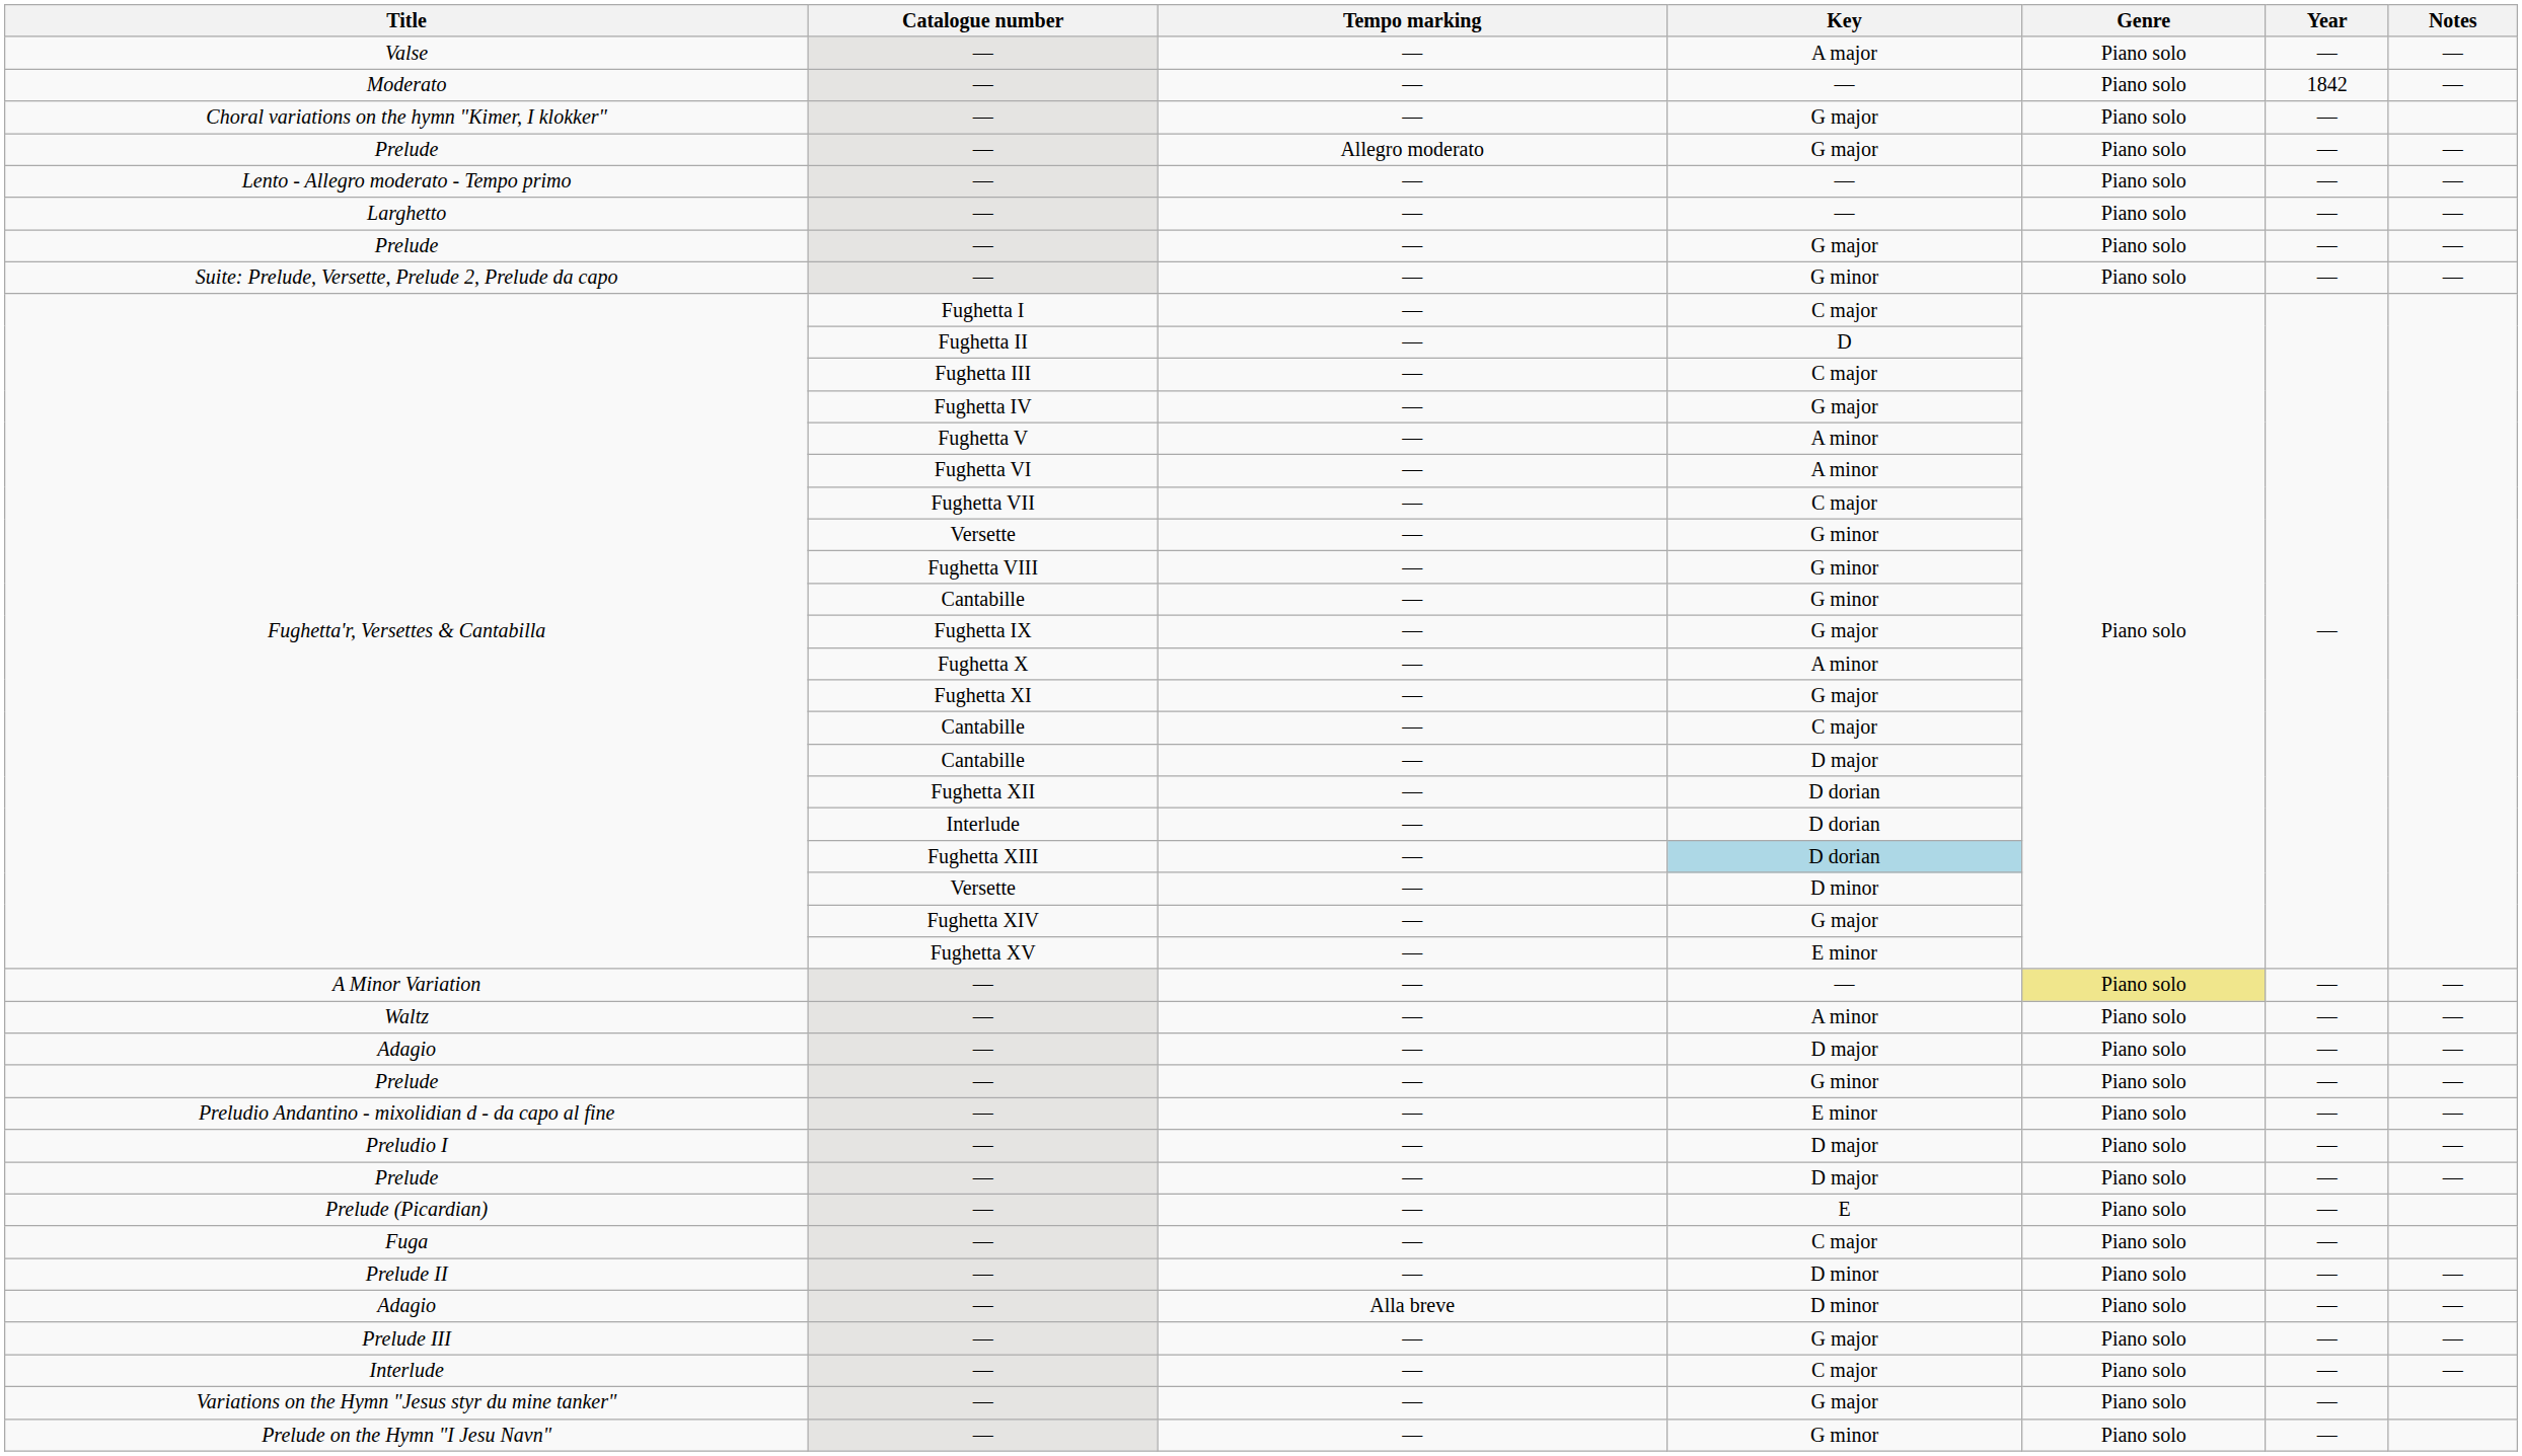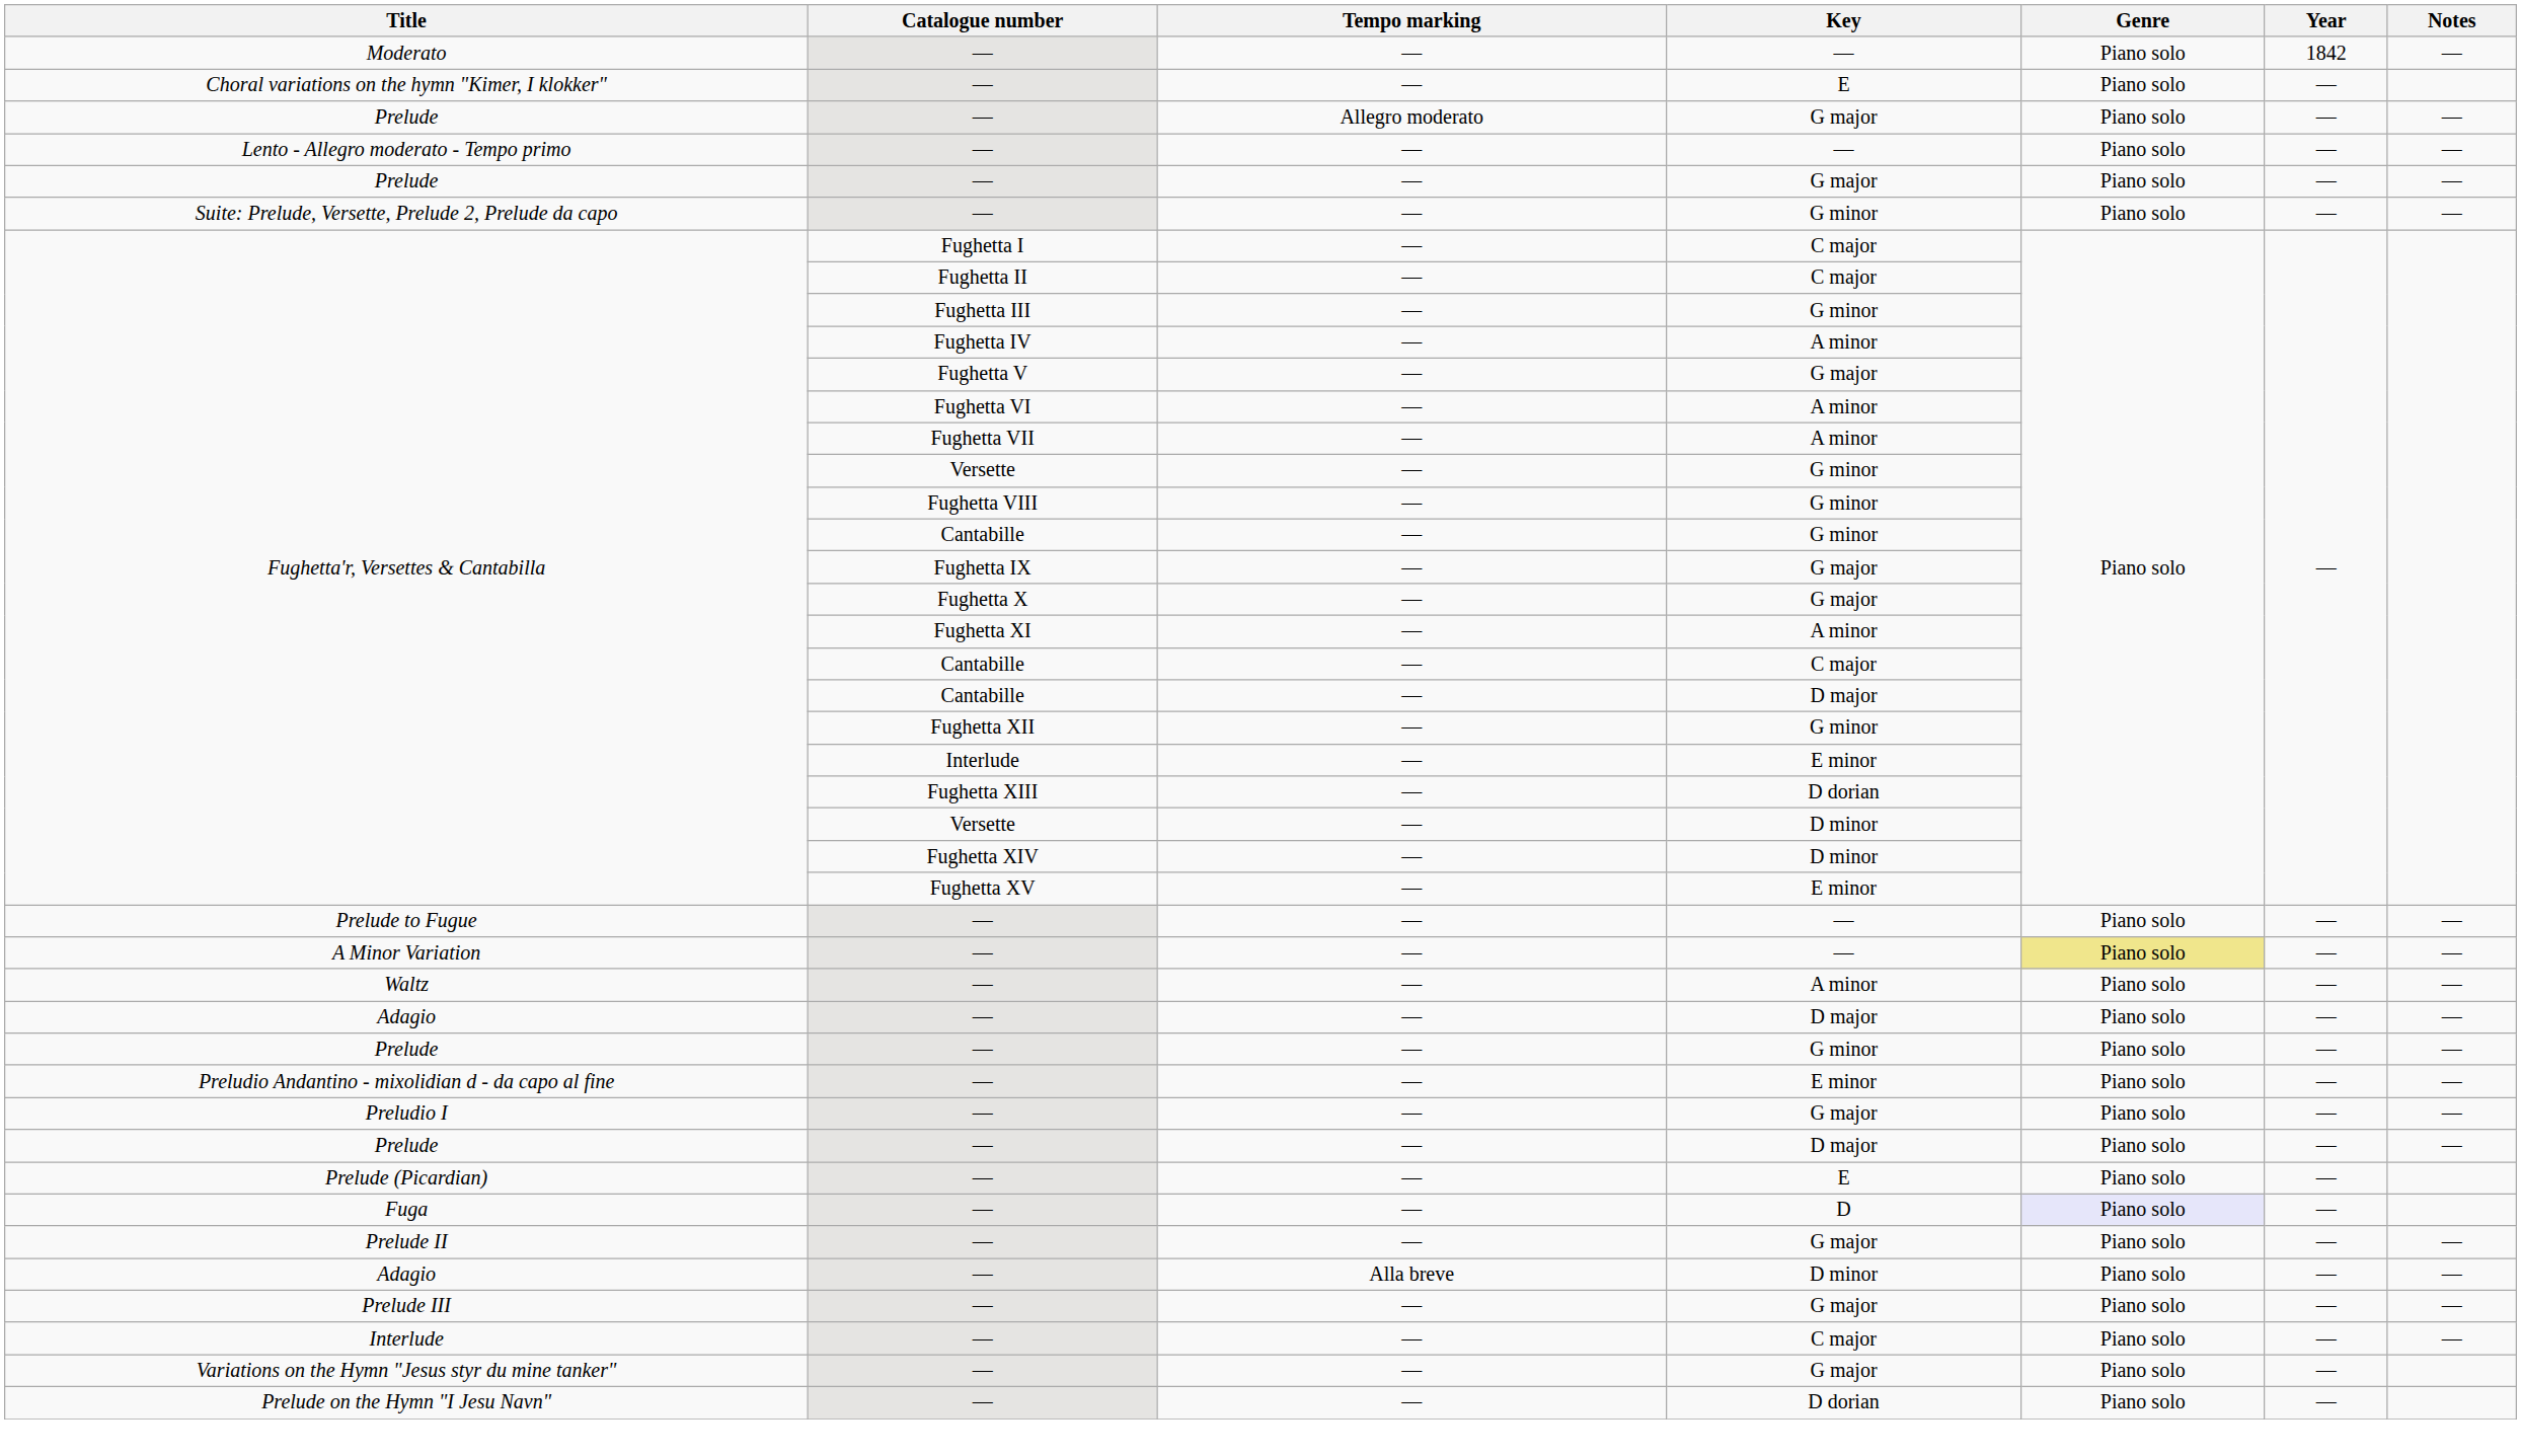 <table class="wikitable sortable" style="width:100%; text-align: center">
 <tr>
 <th width= 277>Title</th>
 <th width= 116  class="unsortable">Catalogue number</th>
 <th width="173">Tempo marking</th>
 <th width="118">Key</th>
 <th width=  79>Genre</th>
 <th width=  36>Year</th>
 <th width=  20  class="unsortable">Notes</th>
-</tr>
-<tr>
-<td><em>Valse</em></td>
-<td style="background-color:#E5E4E2;">—</td>
-<td>—</td>
-<td>A major</td>
-<td>Piano solo</td>
-<td>—</td>
-<td>—</td>
 </tr>
 <tr>
 <td><em>Moderato</em></td>
 <td style="background-color:#E5E4E2;">—</td>
 <td>—</td>
 <td>—</td>
 <td>Piano solo</td>
 <td>1842</td>
 <td>—</td>
 </tr>
 <tr>
 <td><em>Choral variations on the hymn "Kimer, I klokker"</em></td>
 <td style="background-color:#E5E4E2;">—</td>
 <td>—</td>
-<td>G major</td>
+<td>E</td>
 <td>Piano solo</td>
 <td>—</td>
 <td></td>
 </tr>
 <tr>
 <td><em>Prelude</em></td>
 <td style="background-color:#E5E4E2;">—</td>
 <td>Allegro moderato</td>
 <td>G major</td>
 <td>Piano solo</td>
 <td>—</td>
 <td>—</td>
 </tr>
 <tr>
 <td><em>Lento - Allegro moderato - Tempo primo</em></td>
-<td style="background-color:#E5E4E2;">—</td>
-<td>—</td>
-<td>—</td>
-<td>Piano solo</td>
-<td>—</td>
-<td>—</td>
-</tr>
-<tr>
-<td><em>Larghetto</em></td>
 <td style="background-color:#E5E4E2;">—</td>
 <td>—</td>
 <td>—</td>
 <td>Piano solo</td>
 <td>—</td>
 <td>—</td>
 </tr>
 <tr>
 <td><em>Prelude</em></td>
 <td style="background-color:#E5E4E2;">—</td>
 <td>—</td>
 <td>G major</td>
 <td>Piano solo</td>
 <td>—</td>
 <td>—</td>
 </tr>
 <tr>
 <td><em>Suite: Prelude, Versette, Prelude 2, Prelude da capo</em></td>
 <td style="background-color:#E5E4E2;">—</td>
 <td>—</td>
 <td>G minor</td>
 <td>Piano solo</td>
 <td>—</td>
 <td>—</td>
 </tr>
 <tr>
 <td rowspan="21"><em>Fughetta'r, Versettes & Cantabilla</em></td>
 <td>Fughetta I</td>
 <td>—</td>
 <td>C major</td>
 <td rowspan="21">Piano solo</td>
 <td rowspan="21">—</td>
 <td rowspan="21"></td>
 </tr>
 <tr>
 <td>Fughetta II</td>
 <td>—</td>
-<td>D</td>
+<td>C major</td>
 </tr>
 <tr>
 <td>Fughetta III</td>
 <td>—</td>
-<td>C major</td>
+<td>G minor</td>
 </tr>
 <tr>
 <td>Fughetta IV</td>
 <td>—</td>
-<td>G major</td>
+<td>A minor</td>
 </tr>
 <tr>
 <td>Fughetta V</td>
 <td>—</td>
-<td>A minor</td>
+<td>G major</td>
 </tr>
 <tr>
 <td>Fughetta VI</td>
 <td>—</td>
 <td>A minor</td>
 </tr>
 <tr>
 <td>Fughetta VII</td>
 <td>—</td>
-<td>C major</td>
+<td>A minor</td>
 </tr>
 <tr>
 <td>Versette</td>
 <td>—</td>
 <td>G minor</td>
 </tr>
 <tr>
 <td>Fughetta VIII</td>
 <td>—</td>
 <td>G minor</td>
 </tr>
 <tr>
 <td>Cantabille</td>
 <td>—</td>
 <td>G minor</td>
 </tr>
 <tr>
 <td>Fughetta IX</td>
 <td>—</td>
 <td>G major</td>
 </tr>
 <tr>
 <td>Fughetta X</td>
 <td>—</td>
-<td>A minor</td>
+<td>G major</td>
 </tr>
 <tr>
 <td>Fughetta XI</td>
 <td>—</td>
-<td>G major</td>
+<td>A minor</td>
 </tr>
 <tr>
 <td>Cantabille</td>
 <td>—</td>
 <td>C major</td>
 </tr>
 <tr>
 <td>Cantabille</td>
 <td>—</td>
 <td>D major</td>
 </tr>
 <tr>
 <td>Fughetta XII</td>
 <td>—</td>
-<td>D dorian</td>
+<td>G minor</td>
 </tr>
 <tr>
 <td>Interlude</td>
 <td>—</td>
-<td>D dorian</td>
+<td>E minor</td>
 </tr>
 <tr>
 <td>Fughetta XIII</td>
 <td>—</td>
-<td style="background: lightblue;">D dorian</td>
+<td>D dorian</td>
 </tr>
 <tr>
 <td>Versette</td>
 <td>—</td>
 <td>D minor</td>
 </tr>
 <tr>
 <td>Fughetta XIV</td>
 <td>—</td>
-<td>G major</td>
+<td>D minor</td>
 </tr>
 <tr>
 <td>Fughetta XV</td>
 <td>—</td>
 <td>E minor</td>
+</tr>
+<tr>
+<td><em>Prelude to Fugue</em></td>
+<td style="background-color:#E5E4E2;">—</td>
+<td>—</td>
+<td>—</td>
+<td>Piano solo</td>
+<td>—</td>
+<td>—</td>
 </tr>
 <tr>
 <td><em>A Minor Variation</em></td>
 <td style="background-color:#E5E4E2;">—</td>
 <td>—</td>
 <td>—</td>
 <td style="background: khaki;">Piano solo</td>
 <td>—</td>
 <td>—</td>
 </tr>
 <tr>
 <td><em>Waltz</em></td>
 <td style="background-color:#E5E4E2;">—</td>
 <td>—</td>
 <td>A minor</td>
 <td>Piano solo</td>
 <td>—</td>
 <td>—</td>
 </tr>
 <tr>
 <td><em>Adagio</em></td>
 <td style="background-color:#E5E4E2;">—</td>
 <td>—</td>
 <td>D major</td>
 <td>Piano solo</td>
 <td>—</td>
 <td>—</td>
 </tr>
 <tr>
 <td><em>Prelude</em></td>
 <td style="background-color:#E5E4E2;">—</td>
 <td>—</td>
 <td>G minor</td>
 <td>Piano solo</td>
 <td>—</td>
 <td>—</td>
 </tr>
 <tr>
 <td><em>Preludio Andantino - mixolidian d - da capo al fine</em></td>
 <td style="background-color:#E5E4E2;">—</td>
 <td>—</td>
 <td>E minor</td>
 <td>Piano solo</td>
 <td>—</td>
 <td>—</td>
 </tr>
 <tr>
 <td><em>Preludio I</em></td>
 <td style="background-color:#E5E4E2;">—</td>
 <td>—</td>
-<td>D major</td>
+<td>G major</td>
 <td>Piano solo</td>
 <td>—</td>
 <td>—</td>
 </tr>
 <tr>
 <td><em>Prelude</em></td>
 <td style="background-color:#E5E4E2;">—</td>
 <td>—</td>
 <td>D major</td>
 <td>Piano solo</td>
 <td>—</td>
 <td>—</td>
 </tr>
 <tr>
 <td><em>Prelude (Picardian)</em></td>
 <td style="background-color:#E5E4E2;">—</td>
 <td>—</td>
 <td>E</td>
 <td>Piano solo</td>
 <td>—</td>
 <td></td>
 </tr>
 <tr>
 <td><em>Fuga</em></td>
 <td style="background-color:#E5E4E2;">—</td>
 <td>—</td>
-<td>C major</td>
-<td>Piano solo</td>
+<td>D</td>
+<td style="background: lavender;">Piano solo</td>
 <td>—</td>
 <td></td>
 </tr>
 <tr>
 <td><em>Prelude II</em></td>
 <td style="background-color:#E5E4E2;">—</td>
 <td>—</td>
-<td>D minor</td>
+<td>G major</td>
 <td>Piano solo</td>
 <td>—</td>
 <td>—</td>
 </tr>
 <tr>
 <td><em>Adagio</em></td>
 <td style="background-color:#E5E4E2;">—</td>
 <td>Alla breve</td>
 <td>D minor</td>
 <td>Piano solo</td>
 <td>—</td>
 <td>—</td>
 </tr>
 <tr>
 <td><em>Prelude III</em></td>
 <td style="background-color:#E5E4E2;">—</td>
 <td>—</td>
 <td>G major</td>
 <td>Piano solo</td>
 <td>—</td>
 <td>—</td>
 </tr>
 <tr>
 <td><em>Interlude</em></td>
 <td style="background-color:#E5E4E2;">—</td>
 <td>—</td>
 <td>C major</td>
 <td>Piano solo</td>
 <td>—</td>
 <td>—</td>
 </tr>
 <tr>
 <td><em>Variations on the Hymn "Jesus styr du mine tanker"</em></td>
 <td style="background-color:#E5E4E2;">—</td>
 <td>—</td>
 <td>G major</td>
 <td>Piano solo</td>
 <td>—</td>
 <td></td>
 </tr>
 <tr>
 <td><em>Prelude on the Hymn "I Jesu Navn"</em></td>
 <td style="background-color:#E5E4E2;">—</td>
 <td>—</td>
-<td>G minor</td>
+<td>D dorian</td>
 <td>Piano solo</td>
 <td>—</td>
 <td></td>
 </tr>
 </table>
